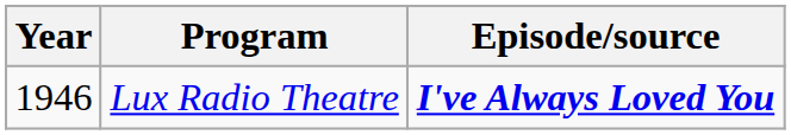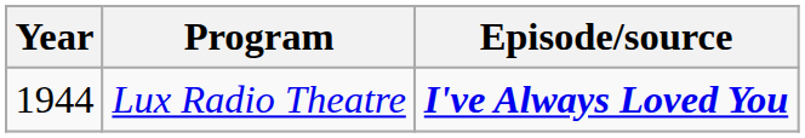 <table class="wikitable">
 <tr>
 <th>Year</th>
 <th>Program</th>
 <th>Episode/source</th>
 </tr>
 <tr>
-<td>1946</td>
+<td>1944</td>
 <td><em><a href='#'>Lux Radio Theatre</a></em></td>
 <td><strong><em><a href='#'>I've Always Loved You</a></em></strong></td>
 </tr>
 </table>
